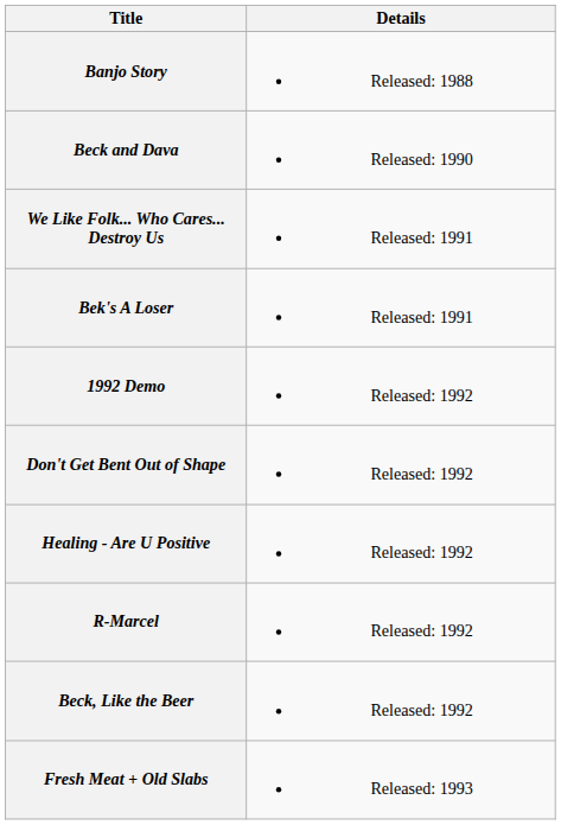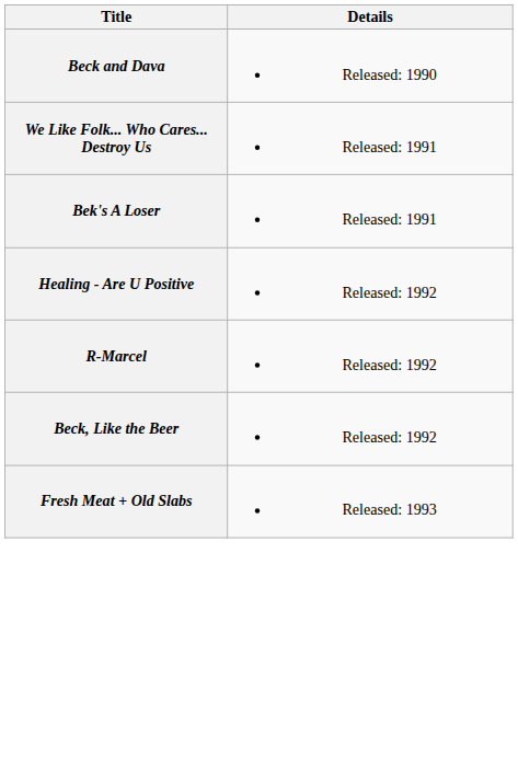 <table class="wikitable plainrowheaders" style="text-align:center">
 <tr>
 <th scope="col" style="width:14em;">Title</th>
 <th scope="col" style="width:18em;">Details</th>
-</tr>
-<tr>
-<th scope="row"><em>Banjo Story</em></th>
-<td><br><ul><li>Released: 1988</li></ul></td>
 </tr>
 <tr>
 <th scope="row"><em>Beck and Dava</em></th>
 <td><br><ul><li>Released: 1990</li></ul></td>
 </tr>
 <tr>
 <th scope="row"><em>We Like Folk... Who Cares... Destroy Us</em></th>
 <td><br><ul><li>Released: 1991</li></ul></td>
 </tr>
 <tr>
 <th scope="row"><em>Bek's A Loser</em></th>
 <td><br><ul><li>Released: 1991</li></ul></td>
-</tr>
-<tr>
-<th scope="row"><em>1992 Demo</em></th>
-<td><br><ul><li>Released: 1992</li></ul></td>
-</tr>
-<tr>
-<th scope="row"><em>Don't Get Bent Out of Shape</em></th>
-<td><br><ul><li>Released: 1992</li></ul></td>
 </tr>
 <tr>
 <th scope="row"><em>Healing - Are U Positive</em></th>
 <td><br><ul><li>Released: 1992</li></ul></td>
 </tr>
 <tr>
 <th scope="row"><em>R-Marcel</em></th>
 <td><br><ul><li>Released: 1992</li></ul></td>
 </tr>
 <tr>
 <th scope="row"><em>Beck, Like the Beer</em></th>
 <td><br><ul><li>Released: 1992</li></ul></td>
 </tr>
 <tr>
 <th scope="row"><em>Fresh Meat + Old Slabs</em></th>
 <td><br><ul><li>Released: 1993</li></ul></td>
 </tr>
 </table>
